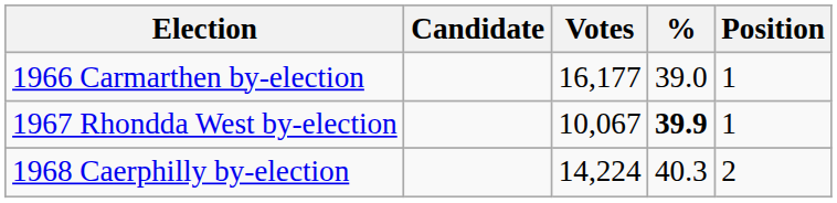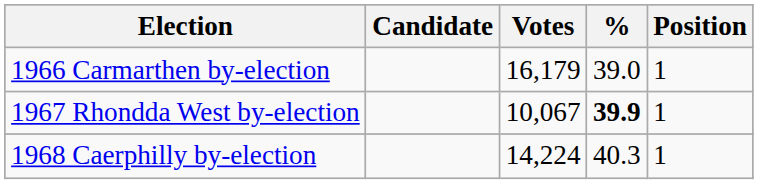 <table class="wikitable sortable">
 <tr>
 <th>Election</th>
 <th>Candidate</th>
 <th>Votes</th>
 <th>%</th>
 <th>Position</th>
 </tr>
 <tr>
 <td><a href='#'>1966 Carmarthen by-election</a></td>
 <td></td>
-<td>16,177</td>
+<td>16,179</td>
 <td>39.0</td>
 <td>1</td>
 </tr>
 <tr>
 <td><a href='#'>1967 Rhondda West by-election</a></td>
 <td></td>
 <td>10,067</td>
 <td><strong>39.9</strong></td>
 <td>1</td>
 </tr>
 <tr>
 <td><a href='#'>1968 Caerphilly by-election</a></td>
 <td></td>
 <td>14,224</td>
 <td>40.3</td>
-<td>2</td>
+<td>1</td>
 </tr>
 </table>
